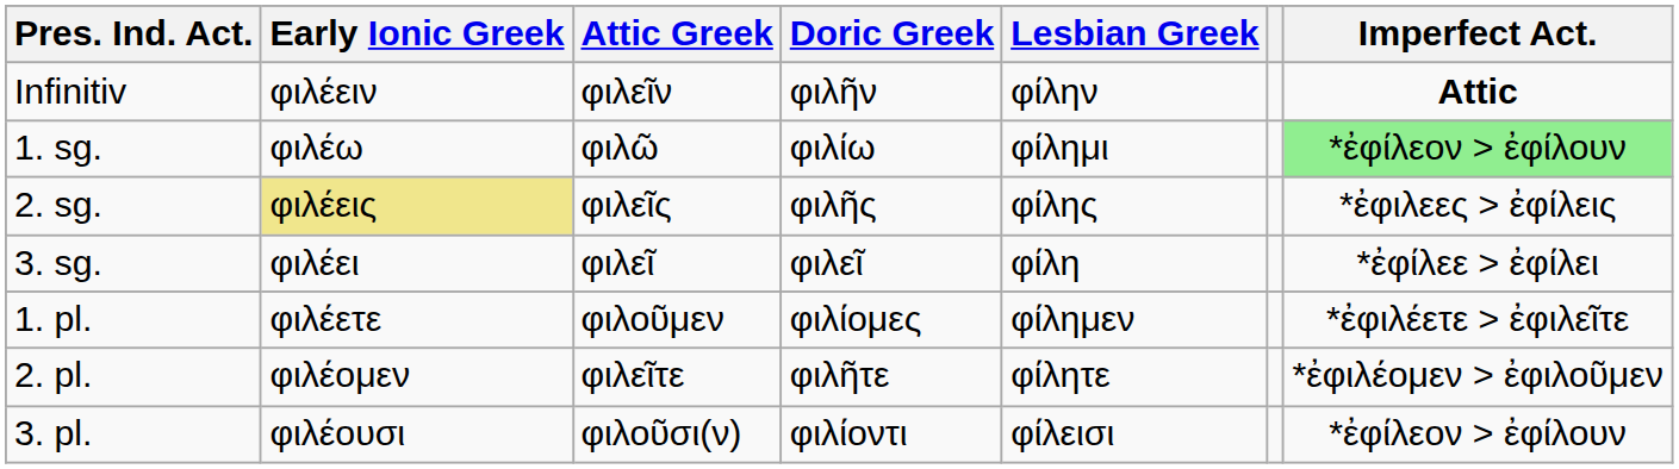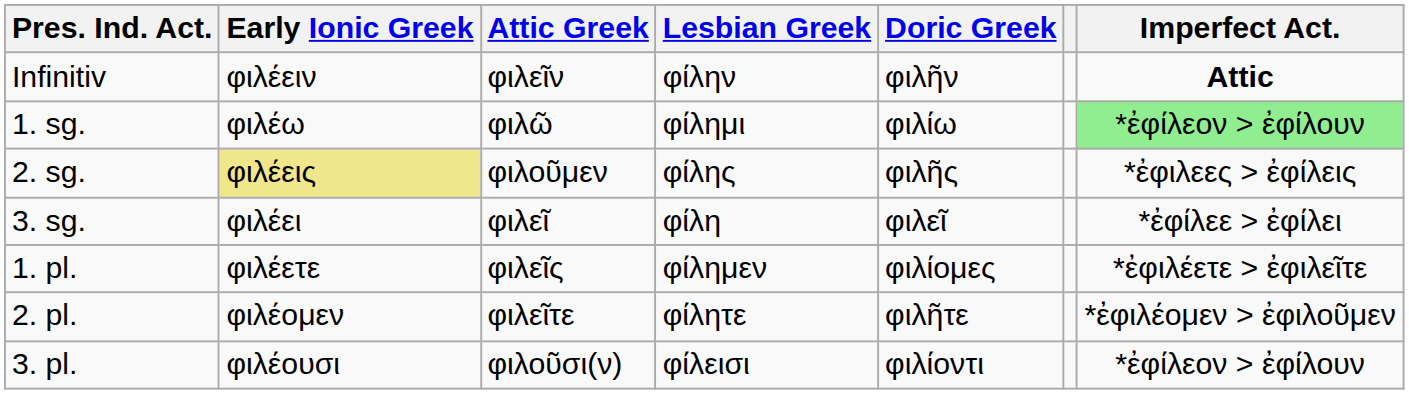 <table class="wikitable">
 <tr>
 <th>Pres. Ind. Act.</th>
 <th>Early <a href='#'>Ionic Greek</a></th>
 <th><a href='#'>Attic Greek</a></th>
+<th><a href='#'>Lesbian Greek</a></th>
 <th><a href='#'>Doric Greek</a></th>
-<th><a href='#'>Lesbian Greek</a></th>
 <th></th>
 <th>Imperfect Act.</th>
 </tr>
 <tr>
 <td>Infinitiv</td>
 <td>φιλέειν</td>
 <td>φιλεῖν</td>
+<td>φίλην</td>
 <td>φιλῆν</td>
-<td>φίλην</td>
 <td></td>
 <td style="text-align:center"><strong>Attic</strong></td>
 </tr>
 <tr>
 <td>1. sg.</td>
 <td>φιλέω</td>
 <td>φιλῶ</td>
+<td>φίλημι</td>
 <td>φιλίω</td>
-<td>φίλημι</td>
 <td></td>
 <td style="background: lightgreen; text-align:center">*ἐφίλεον > ἐφίλουν</td>
 </tr>
 <tr>
 <td>2. sg.</td>
 <td style="background: khaki;">φιλέεις</td>
-<td>φιλεῖς</td>
+<td>φιλοῦμεν</td>
+<td>φίλης</td>
 <td>φιλῆς</td>
-<td>φίλης</td>
 <td></td>
 <td style="text-align:center">*ἐφιλεες > ἐφίλεις</td>
 </tr>
 <tr>
 <td>3. sg.</td>
 <td>φιλέει</td>
 <td>φιλεῖ</td>
+<td>φίλη</td>
 <td>φιλεῖ</td>
-<td>φίλη</td>
 <td></td>
 <td style="text-align:center">*ἐφίλεε > ἐφίλει</td>
 </tr>
 <tr>
 <td>1. pl.</td>
 <td>φιλέετε</td>
-<td>φιλοῦμεν</td>
+<td>φιλεῖς</td>
+<td>φίλημεν</td>
 <td>φιλίομες</td>
-<td>φίλημεν</td>
 <td></td>
 <td style="text-align:center">*ἐφιλέετε > ἐφιλεῖτε</td>
 </tr>
 <tr>
 <td>2. pl.</td>
 <td>φιλέομεν</td>
 <td>φιλεῖτε</td>
+<td>φίλητε</td>
 <td>φιλῆτε</td>
-<td>φίλητε</td>
 <td></td>
 <td style="text-align:center">*ἐφιλέομεν > ἐφιλοῦμεν</td>
 </tr>
 <tr>
 <td>3. pl.</td>
 <td>φιλέουσι</td>
 <td>φιλοῦσι(ν)</td>
+<td>φίλεισι</td>
 <td>φιλίοντι</td>
-<td>φίλεισι</td>
 <td></td>
 <td style="text-align:center">*ἐφίλεον > ἐφίλουν</td>
 </tr>
 </table>
